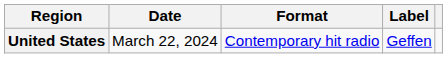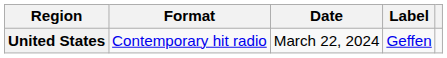 <table class="wikitable plainrowheaders">
 <tr>
 <th scope="col">Region</th>
+<th scope="col">Format</th>
 <th scope="col">Date</th>
-<th scope="col">Format</th>
 <th scope="col">Label</th>
 <th scope="col"></th>
 </tr>
 <tr>
 <th scope="row">United States</th>
+<td><a href='#'>Contemporary hit radio</a></td>
 <td>March 22, 2024</td>
-<td><a href='#'>Contemporary hit radio</a></td>
 <td><a href='#'>Geffen</a></td>
 <td style="text-align:center;"></td>
 </tr>
 </table>
